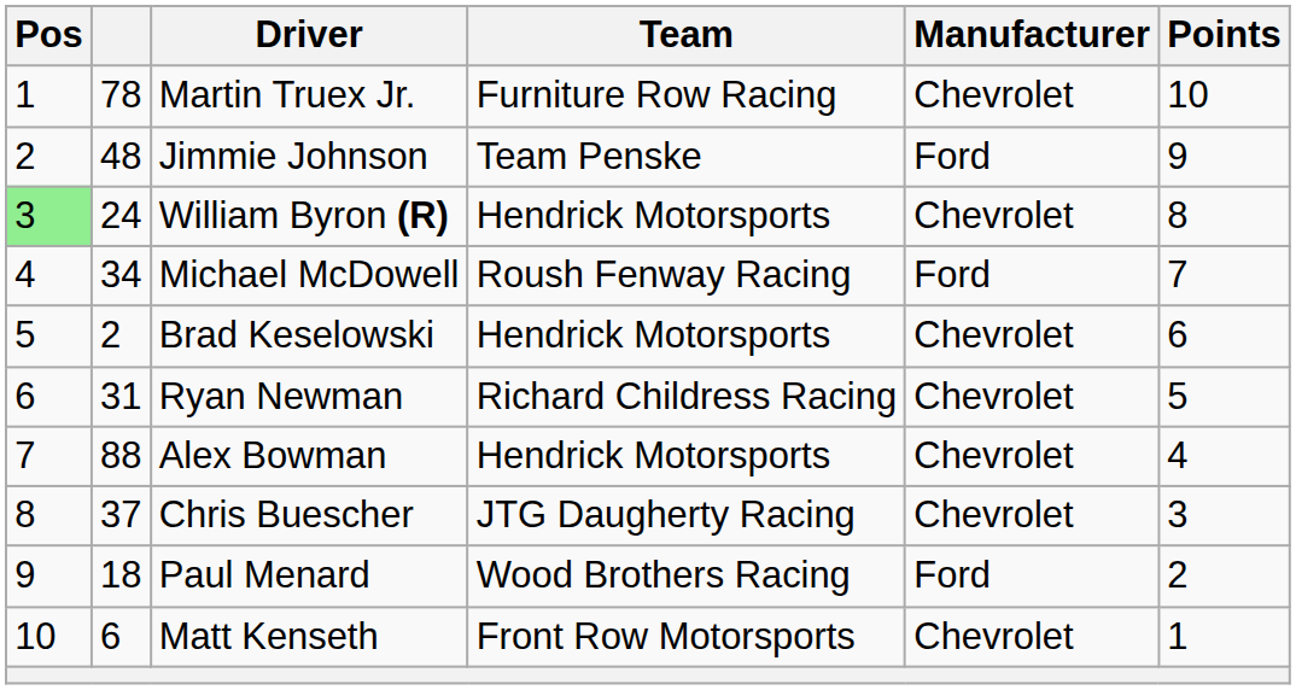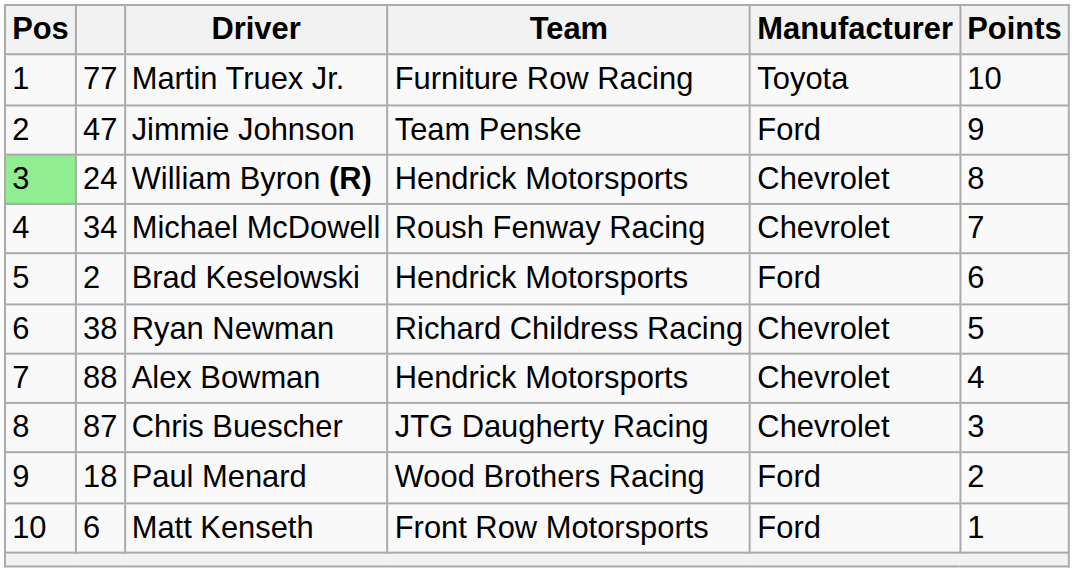 <table class="wikitable" style="font-size:98%">
 <tr>
 <th>Pos</th>
 <th></th>
 <th>Driver</th>
 <th>Team</th>
 <th>Manufacturer</th>
 <th>Points</th>
 </tr>
 <tr>
 <td>1</td>
-<td>78</td>
+<td>77</td>
 <td>Martin Truex Jr.</td>
 <td>Furniture Row Racing</td>
-<td>Chevrolet</td>
+<td>Toyota</td>
 <td>10</td>
 </tr>
 <tr>
 <td>2</td>
-<td>48</td>
+<td>47</td>
 <td>Jimmie Johnson</td>
 <td>Team Penske</td>
 <td>Ford</td>
 <td>9</td>
 </tr>
 <tr>
 <td style="background: lightgreen;">3</td>
 <td>24</td>
 <td>William Byron <strong>(R)</strong></td>
 <td>Hendrick Motorsports</td>
 <td>Chevrolet</td>
 <td>8</td>
 </tr>
 <tr>
 <td>4</td>
 <td>34</td>
 <td>Michael McDowell</td>
 <td>Roush Fenway Racing</td>
-<td>Ford</td>
+<td>Chevrolet</td>
 <td>7</td>
 </tr>
 <tr>
 <td>5</td>
 <td>2</td>
 <td>Brad Keselowski</td>
 <td>Hendrick Motorsports</td>
-<td>Chevrolet</td>
+<td>Ford</td>
 <td>6</td>
 </tr>
 <tr>
 <td>6</td>
-<td>31</td>
+<td>38</td>
 <td>Ryan Newman</td>
 <td>Richard Childress Racing</td>
 <td>Chevrolet</td>
 <td>5</td>
 </tr>
 <tr>
 <td>7</td>
 <td>88</td>
 <td>Alex Bowman</td>
 <td>Hendrick Motorsports</td>
 <td>Chevrolet</td>
 <td>4</td>
 </tr>
 <tr>
 <td>8</td>
-<td>37</td>
+<td>87</td>
 <td>Chris Buescher</td>
 <td>JTG Daugherty Racing</td>
 <td>Chevrolet</td>
 <td>3</td>
 </tr>
 <tr>
 <td>9</td>
 <td>18</td>
 <td>Paul Menard</td>
 <td>Wood Brothers Racing</td>
 <td>Ford</td>
 <td>2</td>
 </tr>
 <tr>
 <td>10</td>
 <td>6</td>
 <td>Matt Kenseth</td>
 <td>Front Row Motorsports</td>
-<td>Chevrolet</td>
+<td>Ford</td>
 <td>1</td>
 </tr>
 <tr>
 <th colspan="6"></th>
 </tr>
 </table>
